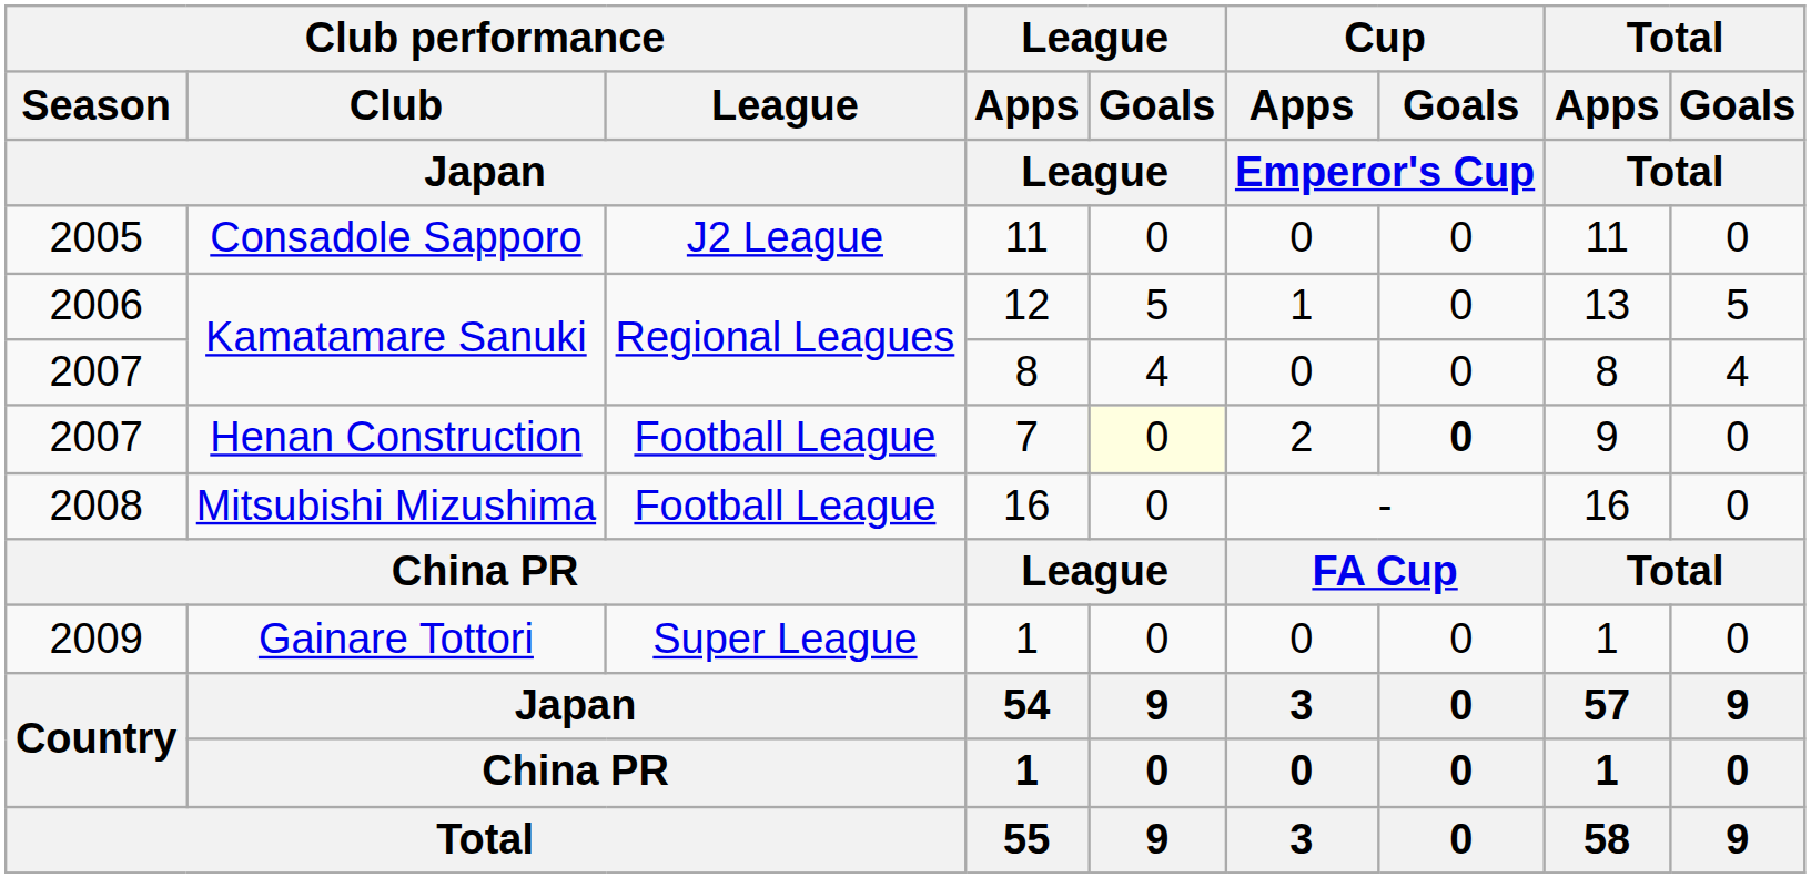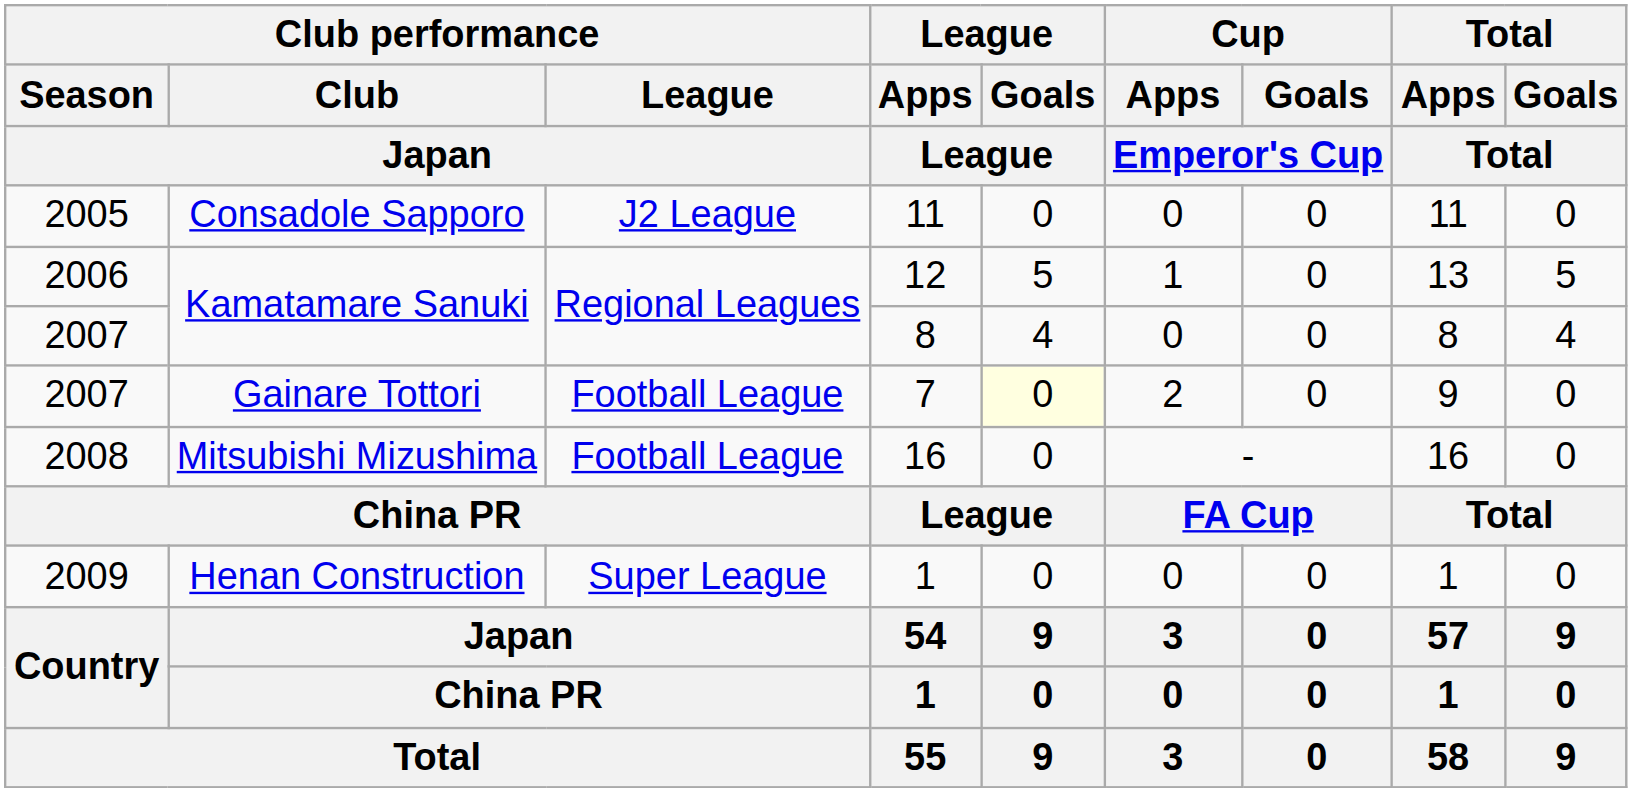 <table class="wikitable" style="text-align:center;">
 <tr>
 <th colspan=3>Club performance</th>
 <th colspan=2>League</th>
 <th colspan=2>Cup</th>
 <th colspan=2>Total</th>
 </tr>
 <tr>
 <th>Season</th>
 <th>Club</th>
 <th>League</th>
 <th>Apps</th>
 <th>Goals</th>
 <th>Apps</th>
 <th>Goals</th>
 <th>Apps</th>
 <th>Goals</th>
 </tr>
 <tr>
 <th colspan=3>Japan</th>
 <th colspan=2>League</th>
 <th colspan=2><a href='#'>Emperor's Cup</a></th>
 <th colspan=2>Total</th>
 </tr>
 <tr>
 <td>2005</td>
 <td><a href='#'>Consadole Sapporo</a></td>
 <td><a href='#'>J2 League</a></td>
 <td>11</td>
 <td>0</td>
 <td>0</td>
 <td>0</td>
 <td>11</td>
 <td>0</td>
 </tr>
 <tr>
 <td>2006</td>
 <td rowspan="2"><a href='#'>Kamatamare Sanuki</a></td>
 <td rowspan="2"><a href='#'>Regional Leagues</a></td>
 <td>12</td>
 <td>5</td>
 <td>1</td>
 <td>0</td>
 <td>13</td>
 <td>5</td>
 </tr>
 <tr>
 <td>2007</td>
 <td>8</td>
 <td>4</td>
 <td>0</td>
 <td>0</td>
 <td>8</td>
 <td>4</td>
 </tr>
 <tr>
 <td>2007</td>
-<td><a href='#'>Henan Construction</a></td>
+<td><a href='#'>Gainare Tottori</a></td>
 <td><a href='#'>Football League</a></td>
 <td>7</td>
 <td style="background: lightyellow;">0</td>
 <td>2</td>
-<td><strong>0</strong></td>
+<td>0</td>
 <td>9</td>
 <td>0</td>
 </tr>
 <tr>
 <td>2008</td>
 <td><a href='#'>Mitsubishi Mizushima</a></td>
 <td><a href='#'>Football League</a></td>
 <td>16</td>
 <td>0</td>
 <td colspan="2">-</td>
 <td>16</td>
 <td>0</td>
 </tr>
 <tr>
 <th colspan=3>China PR</th>
 <th colspan=2>League</th>
 <th colspan=2><a href='#'>FA Cup</a></th>
 <th colspan=2>Total</th>
 </tr>
 <tr>
 <td>2009</td>
-<td><a href='#'>Gainare Tottori</a></td>
+<td><a href='#'>Henan Construction</a></td>
 <td><a href='#'>Super League</a></td>
 <td>1</td>
 <td>0</td>
 <td>0</td>
 <td>0</td>
 <td>1</td>
 <td>0</td>
 </tr>
 <tr>
 <th rowspan=2>Country</th>
 <th colspan=2>Japan</th>
 <th>54</th>
 <th>9</th>
 <th>3</th>
 <th>0</th>
 <th>57</th>
 <th>9</th>
 </tr>
 <tr>
 <th colspan=2>China PR</th>
 <th>1</th>
 <th>0</th>
 <th>0</th>
 <th>0</th>
 <th>1</th>
 <th>0</th>
 </tr>
 <tr>
 <th colspan=3>Total</th>
 <th>55</th>
 <th>9</th>
 <th>3</th>
 <th>0</th>
 <th>58</th>
 <th>9</th>
 </tr>
 </table>
